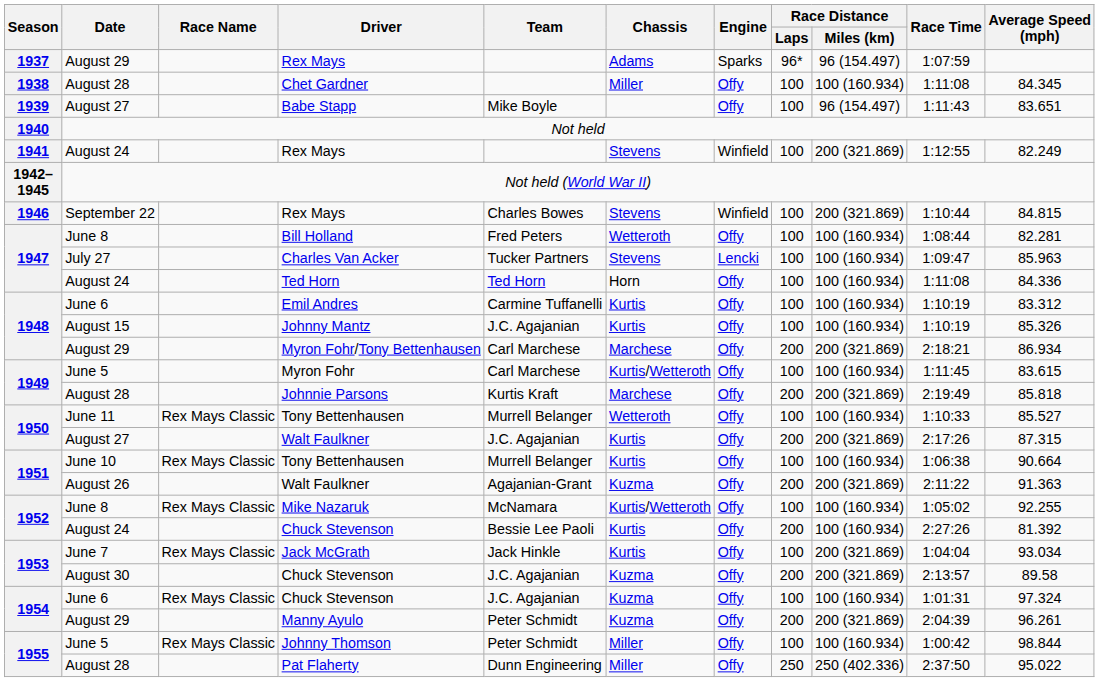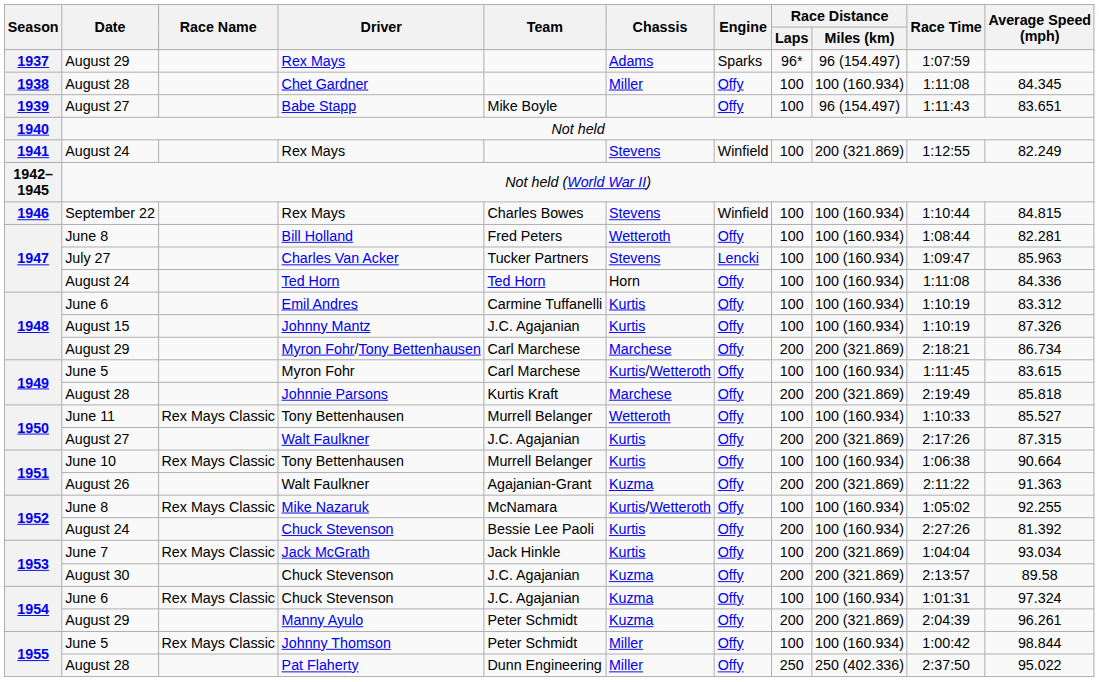 <table class="wikitable" style="font-size: 95%;">
 <tr>
 <th rowspan="2">Season</th>
 <th rowspan="2">Date</th>
 <th rowspan="2">Race Name</th>
 <th rowspan="2">Driver</th>
 <th rowspan="2">Team</th>
 <th rowspan="2">Chassis</th>
 <th rowspan="2">Engine</th>
 <th colspan="2">Race Distance</th>
 <th rowspan="2">Race Time</th>
 <th rowspan="2">Average Speed<br>(mph)</th>
 </tr>
 <tr>
 <th>Laps</th>
 <th>Miles (km)</th>
 </tr>
 <tr>
 <th><a href='#'>1937</a></th>
 <td>August 29</td>
 <td></td>
 <td><a href='#'>Rex Mays</a></td>
 <td></td>
 <td><a href='#'>Adams</a></td>
 <td>Sparks</td>
 <td align="center">96*</td>
 <td align="center">96 (154.497)</td>
 <td align="center">1:07:59</td>
 <td align="center"></td>
 </tr>
 <tr>
 <th><a href='#'>1938</a></th>
 <td>August 28</td>
 <td></td>
 <td><a href='#'>Chet Gardner</a></td>
 <td></td>
 <td><a href='#'>Miller</a></td>
 <td><a href='#'>Offy</a></td>
 <td align="center">100</td>
 <td align="center">100 (160.934)</td>
 <td align="center">1:11:08</td>
 <td align="center">84.345</td>
 </tr>
 <tr>
 <th><a href='#'>1939</a></th>
 <td>August 27</td>
 <td></td>
 <td><a href='#'>Babe Stapp</a></td>
 <td>Mike Boyle</td>
 <td></td>
 <td><a href='#'>Offy</a></td>
 <td align="center">100</td>
 <td align="center">96 (154.497)</td>
 <td align="center">1:11:43</td>
 <td align="center">83.651</td>
 </tr>
 <tr>
 <th><a href='#'>1940</a></th>
 <td colspan=11 align=center><em>Not held</em></td>
 </tr>
 <tr>
 <th><a href='#'>1941</a></th>
 <td>August 24</td>
 <td></td>
 <td>Rex Mays</td>
 <td></td>
 <td><a href='#'>Stevens</a></td>
 <td>Winfield</td>
 <td align="center">100</td>
 <td align="center">200 (321.869)</td>
 <td align="center">1:12:55</td>
 <td align="center">82.249</td>
 </tr>
 <tr>
 <th>1942–<br>1945</th>
 <td colspan=11 align=center><em>Not held (<a href='#'>World War II</a>)</em></td>
 </tr>
 <tr>
 <th><a href='#'>1946</a></th>
 <td>September 22</td>
 <td></td>
 <td>Rex Mays</td>
 <td>Charles Bowes</td>
 <td><a href='#'>Stevens</a></td>
 <td>Winfield</td>
 <td align="center">100</td>
-<td align="center">200 (321.869)</td>
+<td align="center">100 (160.934)</td>
 <td align="center">1:10:44</td>
 <td align="center">84.815</td>
 </tr>
 <tr>
 <th rowspan=3><a href='#'>1947</a></th>
 <td>June 8</td>
 <td></td>
 <td><a href='#'>Bill Holland</a></td>
 <td>Fred Peters</td>
 <td><a href='#'>Wetteroth</a></td>
 <td><a href='#'>Offy</a></td>
 <td align="center">100</td>
 <td align="center">100 (160.934)</td>
 <td align="center">1:08:44</td>
 <td align="center">82.281</td>
 </tr>
 <tr>
 <td>July 27</td>
 <td></td>
 <td><a href='#'>Charles Van Acker</a></td>
 <td>Tucker Partners</td>
 <td><a href='#'>Stevens</a></td>
 <td><a href='#'>Lencki</a></td>
 <td align="center">100</td>
 <td align="center">100 (160.934)</td>
 <td align="center">1:09:47</td>
 <td align="center">85.963</td>
 </tr>
 <tr>
 <td>August 24</td>
 <td></td>
 <td><a href='#'>Ted Horn</a></td>
 <td><a href='#'>Ted Horn</a></td>
 <td>Horn</td>
 <td><a href='#'>Offy</a></td>
 <td align="center">100</td>
 <td align="center">100 (160.934)</td>
 <td align="center">1:11:08</td>
 <td align="center">84.336</td>
 </tr>
 <tr>
 <th rowspan=3><a href='#'>1948</a></th>
 <td>June 6</td>
 <td></td>
 <td><a href='#'>Emil Andres</a></td>
 <td>Carmine Tuffanelli</td>
 <td><a href='#'>Kurtis</a></td>
 <td><a href='#'>Offy</a></td>
 <td align="center">100</td>
 <td align="center">100 (160.934)</td>
 <td align="center">1:10:19</td>
 <td align="center">83.312</td>
 </tr>
 <tr>
 <td>August 15</td>
 <td></td>
 <td><a href='#'>Johnny Mantz</a></td>
 <td>J.C. Agajanian</td>
 <td><a href='#'>Kurtis</a></td>
 <td><a href='#'>Offy</a></td>
 <td align="center">100</td>
 <td align="center">100 (160.934)</td>
 <td align="center">1:10:19</td>
-<td align="center">85.326</td>
+<td align="center">87.326</td>
 </tr>
 <tr>
 <td>August 29</td>
 <td></td>
 <td><a href='#'>Myron Fohr</a>/<a href='#'>Tony Bettenhausen</a></td>
 <td>Carl Marchese</td>
 <td><a href='#'>Marchese</a></td>
 <td><a href='#'>Offy</a></td>
 <td align="center">200</td>
 <td align="center">200 (321.869)</td>
 <td align="center">2:18:21</td>
-<td align="center">86.934</td>
+<td align="center">86.734</td>
 </tr>
 <tr>
 <th rowspan=2><a href='#'>1949</a></th>
 <td>June 5</td>
 <td></td>
 <td>Myron Fohr</td>
 <td>Carl Marchese</td>
 <td><a href='#'>Kurtis</a>/<a href='#'>Wetteroth</a></td>
 <td><a href='#'>Offy</a></td>
 <td align="center">100</td>
 <td align="center">100 (160.934)</td>
 <td align="center">1:11:45</td>
 <td align="center">83.615</td>
 </tr>
 <tr>
 <td>August 28</td>
 <td></td>
 <td><a href='#'>Johnnie Parsons</a></td>
 <td>Kurtis Kraft</td>
 <td><a href='#'>Marchese</a></td>
 <td><a href='#'>Offy</a></td>
 <td align="center">200</td>
 <td align="center">200 (321.869)</td>
 <td align="center">2:19:49</td>
 <td align="center">85.818</td>
 </tr>
 <tr>
 <th rowspan=2><a href='#'>1950</a></th>
 <td>June 11</td>
 <td>Rex Mays Classic</td>
 <td>Tony Bettenhausen</td>
 <td>Murrell Belanger</td>
 <td><a href='#'>Wetteroth</a></td>
 <td><a href='#'>Offy</a></td>
 <td align="center">100</td>
 <td align="center">100 (160.934)</td>
 <td align="center">1:10:33</td>
 <td align="center">85.527</td>
 </tr>
 <tr>
 <td>August 27</td>
 <td></td>
 <td><a href='#'>Walt Faulkner</a></td>
 <td>J.C. Agajanian</td>
 <td><a href='#'>Kurtis</a></td>
 <td><a href='#'>Offy</a></td>
 <td align="center">200</td>
 <td align="center">200 (321.869)</td>
 <td align="center">2:17:26</td>
 <td align="center">87.315</td>
 </tr>
 <tr>
 <th rowspan=2><a href='#'>1951</a></th>
 <td>June 10</td>
 <td>Rex Mays Classic</td>
 <td>Tony Bettenhausen</td>
 <td>Murrell Belanger</td>
 <td><a href='#'>Kurtis</a></td>
 <td><a href='#'>Offy</a></td>
 <td align="center">100</td>
 <td align="center">100 (160.934)</td>
 <td align="center">1:06:38</td>
 <td align="center">90.664</td>
 </tr>
 <tr>
 <td>August 26</td>
 <td></td>
 <td>Walt Faulkner</td>
 <td>Agajanian-Grant</td>
 <td><a href='#'>Kuzma</a></td>
 <td><a href='#'>Offy</a></td>
 <td align="center">200</td>
 <td align="center">200 (321.869)</td>
 <td align="center">2:11:22</td>
 <td align="center">91.363</td>
 </tr>
 <tr>
 <th rowspan=2><a href='#'>1952</a></th>
 <td>June 8</td>
 <td>Rex Mays Classic</td>
 <td><a href='#'>Mike Nazaruk</a></td>
 <td>McNamara</td>
 <td><a href='#'>Kurtis</a>/<a href='#'>Wetteroth</a></td>
 <td><a href='#'>Offy</a></td>
 <td align="center">100</td>
 <td align="center">100 (160.934)</td>
 <td align="center">1:05:02</td>
 <td align="center">92.255</td>
 </tr>
 <tr>
 <td>August 24</td>
 <td></td>
 <td><a href='#'>Chuck Stevenson</a></td>
 <td>Bessie Lee Paoli</td>
 <td><a href='#'>Kurtis</a></td>
 <td><a href='#'>Offy</a></td>
 <td align="center">200</td>
 <td align="center">100 (160.934)</td>
 <td align="center">2:27:26</td>
 <td align="center">81.392</td>
 </tr>
 <tr>
 <th rowspan=2><a href='#'>1953</a></th>
 <td>June 7</td>
 <td>Rex Mays Classic</td>
 <td><a href='#'>Jack McGrath</a></td>
 <td>Jack Hinkle</td>
 <td><a href='#'>Kurtis</a></td>
 <td><a href='#'>Offy</a></td>
 <td align="center">100</td>
 <td align="center">200 (321.869)</td>
 <td align="center">1:04:04</td>
 <td align="center">93.034</td>
 </tr>
 <tr>
 <td>August 30</td>
 <td></td>
 <td>Chuck Stevenson</td>
 <td>J.C. Agajanian</td>
 <td><a href='#'>Kuzma</a></td>
 <td><a href='#'>Offy</a></td>
 <td align="center">200</td>
 <td align="center">200 (321.869)</td>
 <td align="center">2:13:57</td>
 <td align="center">89.58</td>
 </tr>
 <tr>
 <th rowspan=2><a href='#'>1954</a></th>
 <td>June 6</td>
 <td>Rex Mays Classic</td>
 <td>Chuck Stevenson</td>
 <td>J.C. Agajanian</td>
 <td><a href='#'>Kuzma</a></td>
 <td><a href='#'>Offy</a></td>
 <td align="center">100</td>
 <td align="center">100 (160.934)</td>
 <td align="center">1:01:31</td>
 <td align="center">97.324</td>
 </tr>
 <tr>
 <td>August 29</td>
 <td></td>
 <td><a href='#'>Manny Ayulo</a></td>
 <td>Peter Schmidt</td>
 <td><a href='#'>Kuzma</a></td>
 <td><a href='#'>Offy</a></td>
 <td align="center">200</td>
 <td align="center">200 (321.869)</td>
 <td align="center">2:04:39</td>
 <td align="center">96.261</td>
 </tr>
 <tr>
 <th rowspan=2><a href='#'>1955</a></th>
 <td>June 5</td>
 <td>Rex Mays Classic</td>
 <td><a href='#'>Johnny Thomson</a></td>
 <td>Peter Schmidt</td>
 <td><a href='#'>Miller</a></td>
 <td><a href='#'>Offy</a></td>
 <td align="center">100</td>
 <td align="center">100 (160.934)</td>
 <td align="center">1:00:42</td>
 <td align="center">98.844</td>
 </tr>
 <tr>
 <td>August 28</td>
 <td></td>
 <td><a href='#'>Pat Flaherty</a></td>
 <td>Dunn Engineering</td>
 <td><a href='#'>Miller</a></td>
 <td><a href='#'>Offy</a></td>
 <td align="center">250</td>
 <td align="center">250 (402.336)</td>
 <td align="center">2:37:50</td>
 <td align="center">95.022</td>
 </tr>
 </table>
